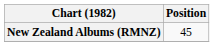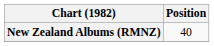 <table class="wikitable plainrowheaders" style="text-align:center">
 <tr>
 <th scope="col">Chart (1982)</th>
 <th scope="col">Position</th>
 </tr>
 <tr>
 <th scope="row">New Zealand Albums (RMNZ)</th>
-<td>45</td>
+<td>40</td>
 </tr>
 <tr>
 </tr>
 </table>
